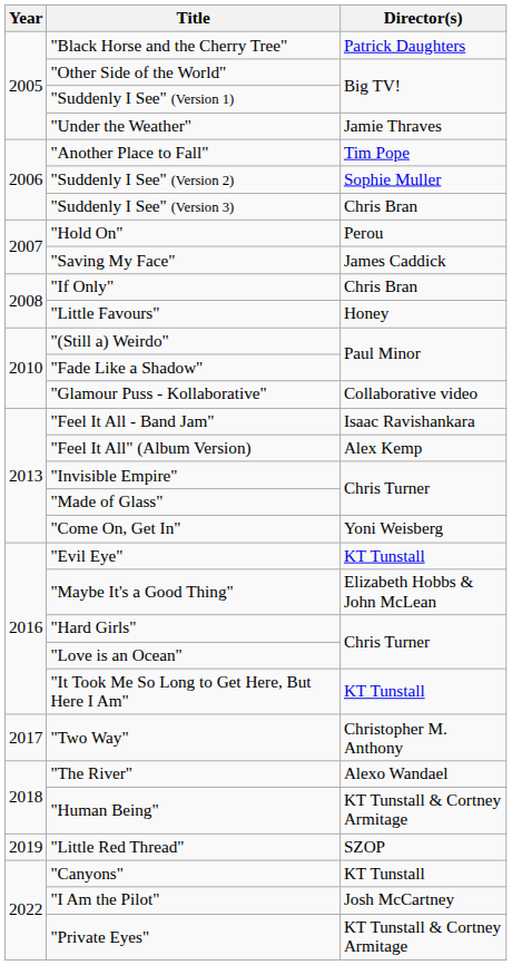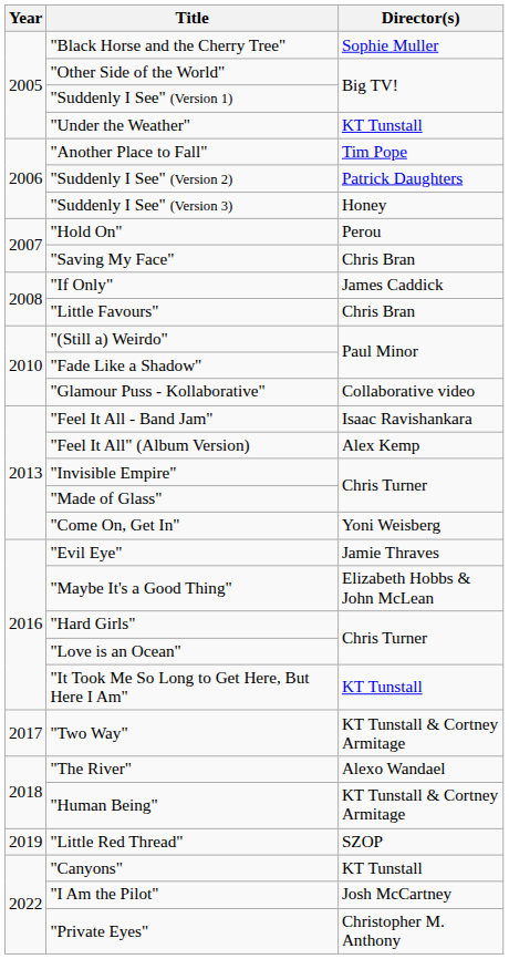 <table class="wikitable">
 <tr>
 <th>Year</th>
 <th style="width:270px;">Title</th>
 <th style="width:150px;">Director(s)</th>
 </tr>
 <tr>
 <td rowspan="4">2005</td>
 <td>"Black Horse and the Cherry Tree"</td>
-<td><a href='#'>Patrick Daughters</a></td>
+<td><a href='#'>Sophie Muller</a></td>
 </tr>
 <tr>
 <td>"Other Side of the World"</td>
 <td rowspan="2">Big TV!</td>
 </tr>
 <tr>
 <td>"Suddenly I See" <small>(Version 1)</small></td>
 </tr>
 <tr>
 <td>"Under the Weather"</td>
-<td>Jamie Thraves</td>
+<td><a href='#'>KT Tunstall</a></td>
 </tr>
 <tr>
 <td rowspan="3">2006</td>
 <td>"Another Place to Fall"</td>
 <td><a href='#'>Tim Pope</a></td>
 </tr>
 <tr>
 <td>"Suddenly I See" <small>(Version 2)</small></td>
-<td><a href='#'>Sophie Muller</a></td>
+<td><a href='#'>Patrick Daughters</a></td>
 </tr>
 <tr>
 <td>"Suddenly I See" <small>(Version 3)</small></td>
-<td>Chris Bran</td>
+<td>Honey</td>
 </tr>
 <tr>
 <td rowspan="2">2007</td>
 <td>"Hold On"</td>
 <td>Perou</td>
 </tr>
 <tr>
 <td>"Saving My Face"</td>
-<td>James Caddick</td>
+<td>Chris Bran</td>
 </tr>
 <tr>
 <td rowspan="2">2008</td>
 <td>"If Only"</td>
-<td>Chris Bran</td>
+<td>James Caddick</td>
 </tr>
 <tr>
 <td>"Little Favours"</td>
-<td>Honey</td>
+<td>Chris Bran</td>
 </tr>
 <tr>
 <td rowspan="3">2010</td>
 <td>"(Still a) Weirdo"</td>
 <td rowspan="2">Paul Minor</td>
 </tr>
 <tr>
 <td>"Fade Like a Shadow"</td>
 </tr>
 <tr>
 <td>"Glamour Puss - Kollaborative"</td>
 <td>Collaborative video</td>
 </tr>
 <tr>
 <td rowspan="5">2013</td>
 <td>"Feel It All - Band Jam"</td>
 <td>Isaac Ravishankara</td>
 </tr>
 <tr>
 <td>"Feel It All" (Album Version)</td>
 <td>Alex Kemp</td>
 </tr>
 <tr>
 <td>"Invisible Empire"</td>
 <td rowspan="2">Chris Turner</td>
 </tr>
 <tr>
 <td>"Made of Glass"</td>
 </tr>
 <tr>
 <td>"Come On, Get In"</td>
 <td>Yoni Weisberg</td>
 </tr>
 <tr>
 <td rowspan="5">2016</td>
 <td>"Evil Eye"</td>
-<td><a href='#'>KT Tunstall</a></td>
+<td>Jamie Thraves</td>
 </tr>
 <tr>
 <td>"Maybe It's a Good Thing"</td>
 <td>Elizabeth Hobbs & John McLean</td>
 </tr>
 <tr>
 <td>"Hard Girls"</td>
 <td rowspan="2">Chris Turner</td>
 </tr>
 <tr>
 <td>"Love is an Ocean"</td>
 </tr>
 <tr>
 <td>"It Took Me So Long to Get Here, But Here I Am"</td>
 <td><a href='#'>KT Tunstall</a></td>
 </tr>
 <tr>
 <td>2017</td>
 <td>"Two Way"</td>
-<td>Christopher M. Anthony</td>
+<td>KT Tunstall & Cortney Armitage</td>
 </tr>
 <tr>
 <td rowspan="2">2018</td>
 <td>"The River"</td>
 <td>Alexo Wandael</td>
 </tr>
 <tr>
 <td>"Human Being"</td>
 <td>KT Tunstall & Cortney Armitage</td>
 </tr>
 <tr>
 <td>2019</td>
 <td>"Little Red Thread"</td>
 <td>SZOP</td>
 </tr>
 <tr>
 <td rowspan="3">2022</td>
 <td>"Canyons"</td>
 <td>KT Tunstall</td>
 </tr>
 <tr>
 <td>"I Am the Pilot"</td>
 <td>Josh McCartney</td>
 </tr>
 <tr>
 <td>"Private Eyes"</td>
-<td>KT Tunstall & Cortney Armitage</td>
+<td>Christopher M. Anthony</td>
 </tr>
 </table>
